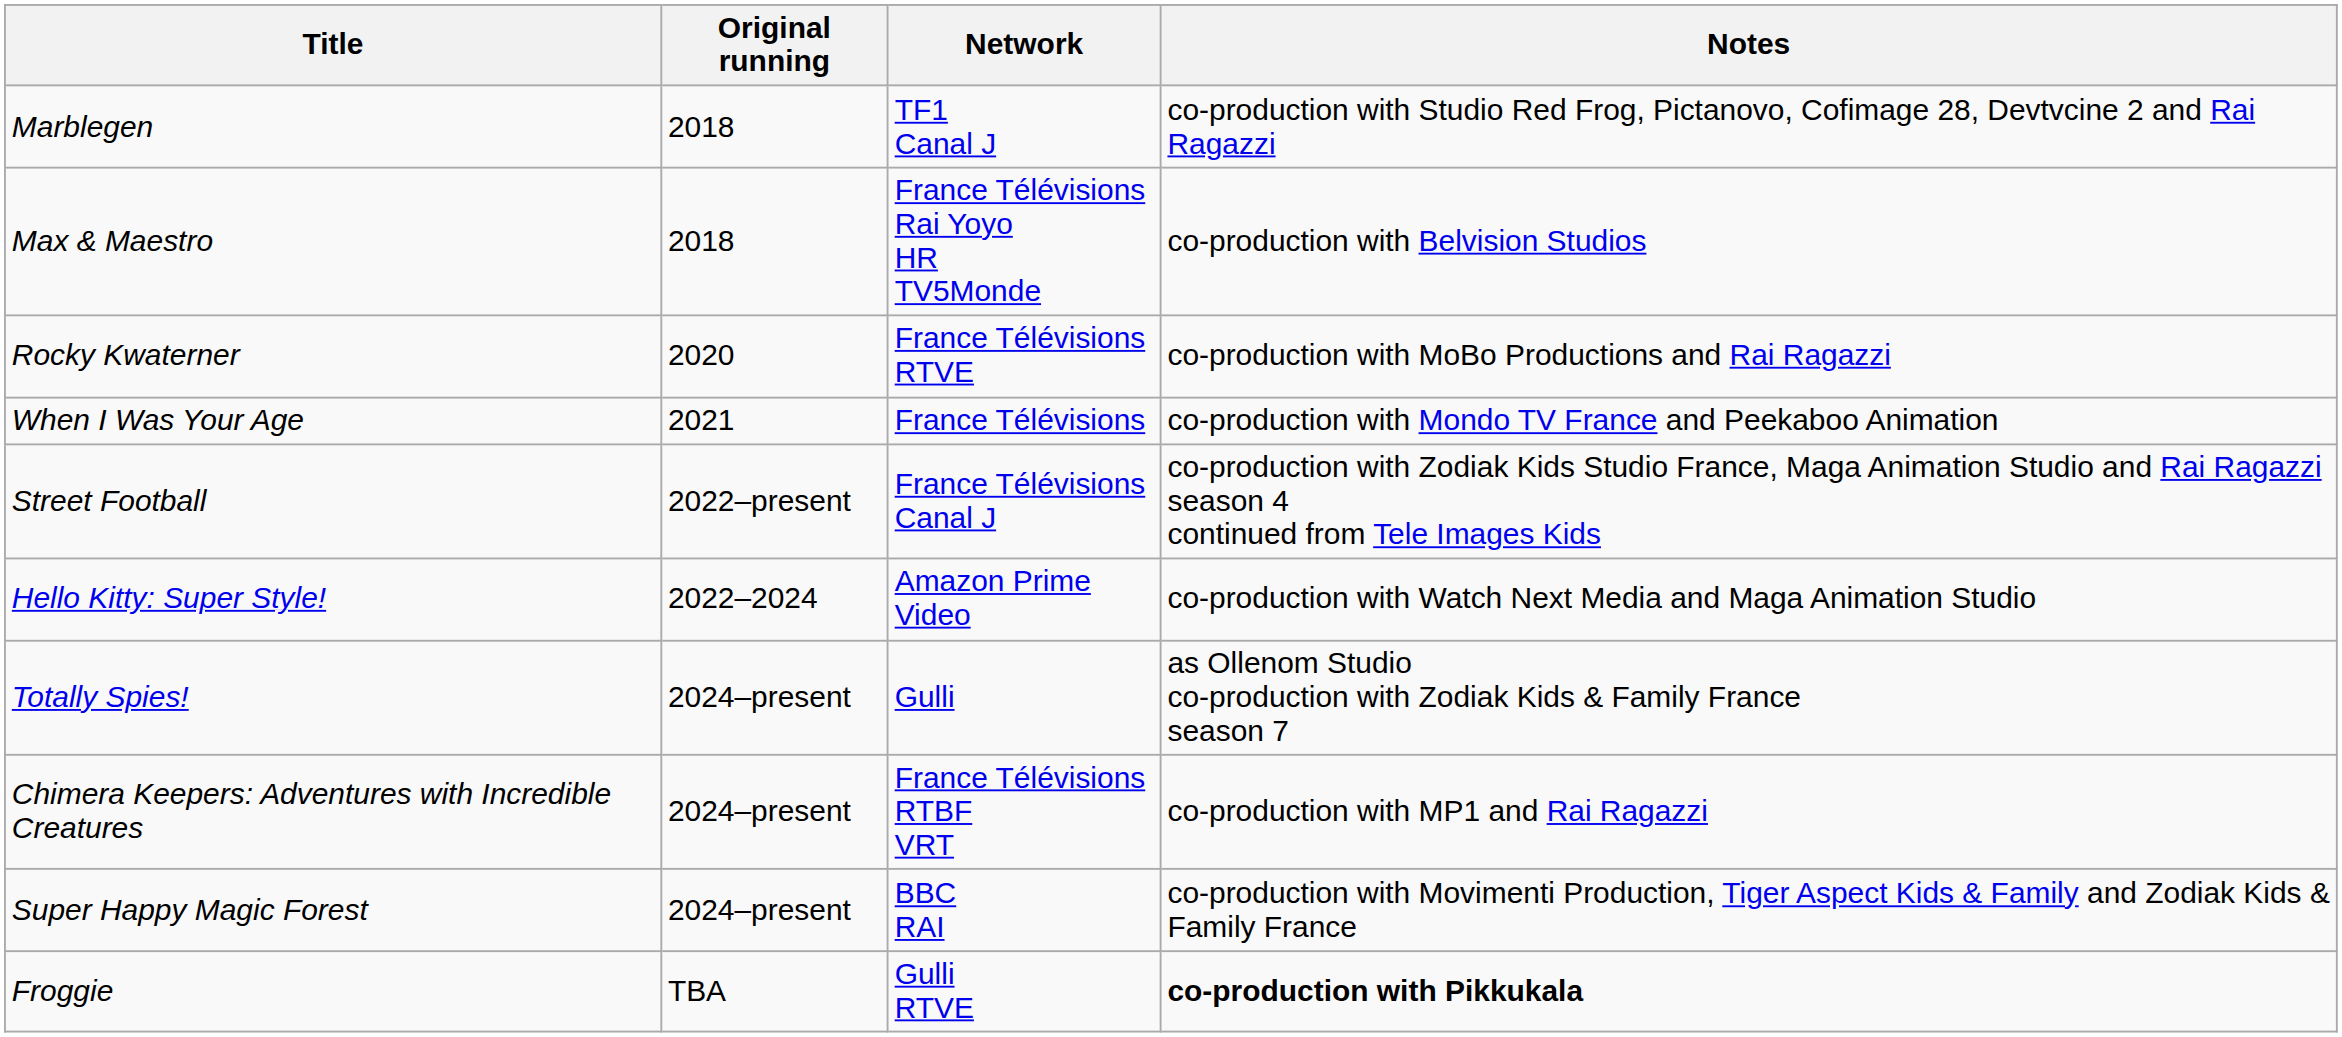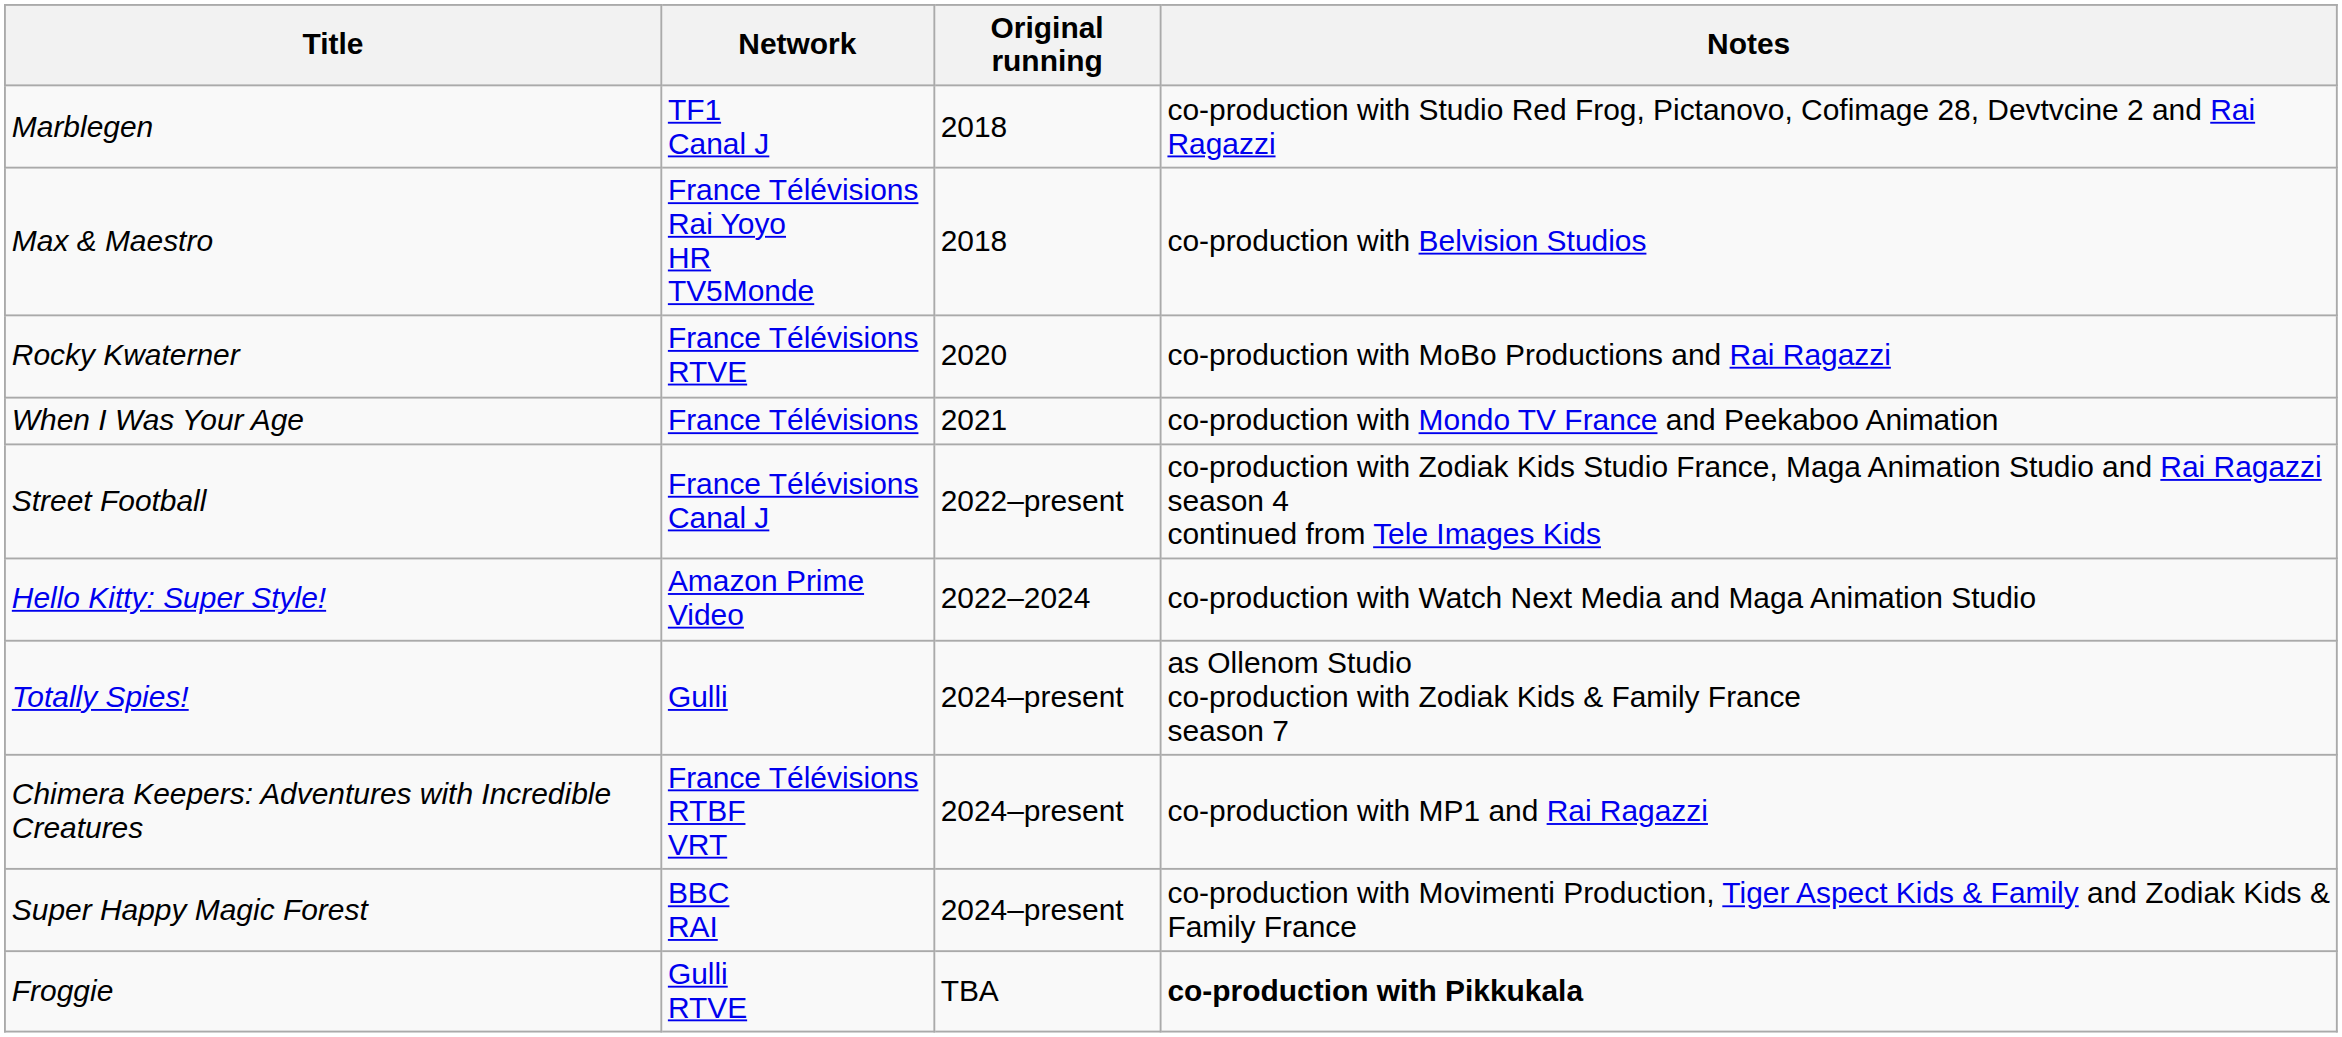 <table class="wikitable sortable">
 <tr>
 <th>Title</th>
+<th>Network</th>
 <th>Original running</th>
-<th>Network</th>
 <th>Notes</th>
 </tr>
 <tr>
 <td><em>Marblegen</em></td>
+<td><a href='#'>TF1</a><br><a href='#'>Canal J</a></td>
 <td>2018</td>
-<td><a href='#'>TF1</a><br><a href='#'>Canal J</a></td>
 <td>co-production with Studio Red Frog, Pictanovo, Cofimage 28, Devtvcine 2 and <a href='#'>Rai Ragazzi</a></td>
 </tr>
 <tr>
 <td><em>Max & Maestro</em></td>
+<td><a href='#'>France Télévisions</a><br><a href='#'>Rai Yoyo</a><br><a href='#'>HR</a><br><a href='#'>TV5Monde</a></td>
 <td>2018</td>
-<td><a href='#'>France Télévisions</a><br><a href='#'>Rai Yoyo</a><br><a href='#'>HR</a><br><a href='#'>TV5Monde</a></td>
 <td>co-production with <a href='#'>Belvision Studios</a></td>
 </tr>
 <tr>
 <td><em>Rocky Kwaterner</em></td>
+<td><a href='#'>France Télévisions</a><br><a href='#'>RTVE</a></td>
 <td>2020</td>
-<td><a href='#'>France Télévisions</a><br><a href='#'>RTVE</a></td>
 <td>co-production with MoBo Productions and <a href='#'>Rai Ragazzi</a></td>
 </tr>
 <tr>
 <td><em>When I Was Your Age</em></td>
+<td><a href='#'>France Télévisions</a></td>
 <td>2021</td>
-<td><a href='#'>France Télévisions</a></td>
 <td>co-production with <a href='#'>Mondo TV France</a> and Peekaboo Animation</td>
 </tr>
 <tr>
 <td><em>Street Football</em></td>
+<td><a href='#'>France Télévisions</a><br><a href='#'>Canal J</a></td>
 <td>2022–present</td>
-<td><a href='#'>France Télévisions</a><br><a href='#'>Canal J</a></td>
 <td>co-production with Zodiak Kids Studio France, Maga Animation Studio and <a href='#'>Rai Ragazzi</a><br>season 4<br>continued from <a href='#'>Tele Images Kids</a></td>
 </tr>
 <tr>
 <td><em><a href='#'>Hello Kitty: Super Style!</a></em></td>
+<td><a href='#'>Amazon Prime Video</a></td>
 <td>2022–2024</td>
-<td><a href='#'>Amazon Prime Video</a></td>
 <td>co-production with Watch Next Media and Maga Animation Studio</td>
 </tr>
 <tr>
 <td><em><a href='#'>Totally Spies!</a></em></td>
+<td><a href='#'>Gulli</a></td>
 <td>2024–present</td>
-<td><a href='#'>Gulli</a></td>
 <td>as Ollenom Studio<br>co-production with Zodiak Kids & Family France<br>season 7</td>
 </tr>
 <tr>
 <td><em>Chimera Keepers: Adventures with Incredible Creatures</em></td>
+<td><a href='#'>France Télévisions</a><br><a href='#'>RTBF</a><br><a href='#'>VRT</a></td>
 <td>2024–present</td>
-<td><a href='#'>France Télévisions</a><br><a href='#'>RTBF</a><br><a href='#'>VRT</a></td>
 <td>co-production with MP1 and <a href='#'>Rai Ragazzi</a></td>
 </tr>
 <tr>
 <td><em>Super Happy Magic Forest</em></td>
+<td><a href='#'>BBC</a><br><a href='#'>RAI</a></td>
 <td>2024–present</td>
-<td><a href='#'>BBC</a><br><a href='#'>RAI</a></td>
 <td>co-production with Movimenti Production, <a href='#'>Tiger Aspect Kids & Family</a> and Zodiak Kids & Family France</td>
 </tr>
 <tr>
 <td><em>Froggie</em></td>
+<td><a href='#'>Gulli</a><br><a href='#'>RTVE</a></td>
 <td>TBA</td>
-<td><a href='#'>Gulli</a><br><a href='#'>RTVE</a></td>
 <td><strong>co-production with Pikkukala</strong></td>
 </tr>
 </table>
